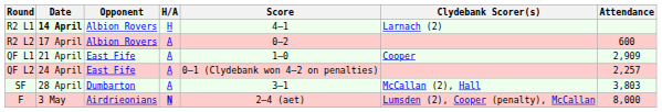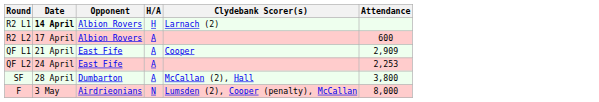 <table class="wikitable" style="text-align:center">
 <tr>
 <th>Round</th>
 <th>Date</th>
 <th>Opponent</th>
 <th>H/A</th>
-<th>Score</th>
 <th>Clydebank Scorer(s)</th>
 <th>Attendance</th>
 </tr>
 <tr bgcolor=#EEFFEE>
 <td>R2 L1</td>
 <td align=left><strong>14 April</strong></td>
 <td align=left><a href='#'>Albion Rovers</a></td>
 <td><a href='#'>H</a></td>
-<td>4–1</td>
 <td align=left><a href='#'>Larnach</a> (2)</td>
 <td></td>
 </tr>
 <tr bgcolor=#FFCCCC>
 <td>R2 L2</td>
 <td align=left>17 April</td>
 <td align=left><a href='#'>Albion Rovers</a></td>
 <td><a href='#'>A</a></td>
-<td>0–2</td>
 <td align=left></td>
 <td>600</td>
 </tr>
 <tr bgcolor=#EEFFEE>
 <td>QF L1</td>
 <td align=left>21 April</td>
 <td align=left><a href='#'>East Fife</a></td>
 <td><a href='#'>A</a></td>
-<td>1–0</td>
 <td align=left><a href='#'>Cooper</a></td>
 <td>2,909</td>
 </tr>
 <tr bgcolor=#FFCCCC>
 <td>QF L2</td>
 <td align=left>24 April</td>
 <td align=left><a href='#'>East Fife</a></td>
 <td><a href='#'>A</a></td>
-<td>0–1 (Clydebank won 4–2 on penalties)</td>
 <td align=left></td>
-<td>2,257</td>
+<td>2,253</td>
 </tr>
 <tr bgcolor=#EEFFEE>
 <td>SF</td>
 <td align=left>28 April</td>
 <td align=left><a href='#'>Dumbarton</a></td>
 <td><a href='#'>A</a></td>
-<td>3–1</td>
 <td align=left><a href='#'>McCallan</a> (2), <a href='#'>Hall</a></td>
-<td>3,803</td>
+<td>3,800</td>
 </tr>
 <tr bgcolor=#FFCCCC>
 <td>F</td>
 <td align=left>3 May</td>
 <td align=left><a href='#'>Airdrieonians</a></td>
-<td><strong><a href='#'>N</a></strong></td>
-<td>2–4 (aet)</td>
+<td><a href='#'>N</a></td>
 <td align=left><a href='#'>Lumsden</a> (2), <a href='#'>Cooper</a> (penalty), <a href='#'>McCallan</a></td>
 <td>8,000</td>
 </tr>
 </table>
